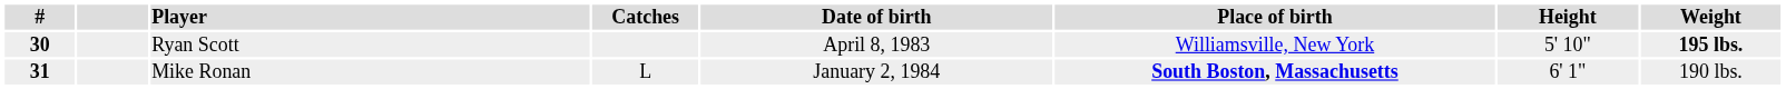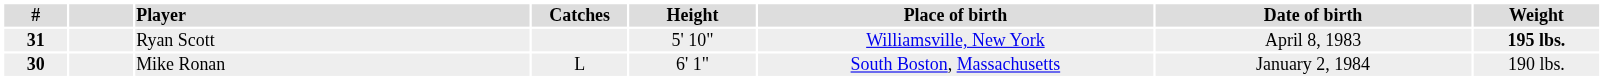 <table width=72%>
 <tr bgcolor="#dddddd">
 <th width=4%>#</th>
 <th width=4%></th>
 <td align=left!!width=25%><strong>Player</strong></td>
 <th width=6%>Catches</th>
+<th width=8%>Height</th>
+<th width=25%>Place of birth</th>
 <th width=20%>Date of birth</th>
-<th width=25%>Place of birth</th>
-<th width=8%>Height</th>
 <th width=8%>Weight</th>
+</tr>
+<tr bgcolor="#eeeeee">
+<td align=center><strong>31</strong></td>
+<td align=center></td>
+<td>Ryan Scott</td>
+<td align=center></td>
+<td align=center>5' 10"</td>
+<td align=center><a href='#'>Williamsville, New York</a></td>
+<td align=center>April 8, 1983</td>
+<td align=center><strong>195 lbs.</strong></td>
 </tr>
 <tr bgcolor="#eeeeee">
 <td align=center><strong>30</strong></td>
 <td align=center></td>
-<td>Ryan Scott</td>
-<td align=center></td>
-<td align=center>April 8, 1983</td>
-<td align=center><a href='#'>Williamsville, New York</a></td>
-<td align=center>5' 10"</td>
-<td align=center><strong>195 lbs.</strong></td>
-</tr>
-<tr bgcolor="#eeeeee">
-<td align=center><strong>31</strong></td>
-<td align=center></td>
 <td>Mike Ronan</td>
 <td align=center>L</td>
+<td align=center>6' 1"</td>
+<td align=center><a href='#'>South Boston</a>, <a href='#'>Massachusetts</a></td>
 <td align=center>January 2, 1984</td>
-<td align=center><strong><a href='#'>South Boston</a>, <a href='#'>Massachusetts</a></strong></td>
-<td align=center>6' 1"</td>
 <td align=center>190 lbs.</td>
 </tr>
 </table>
